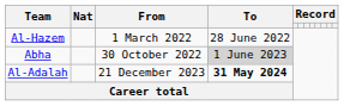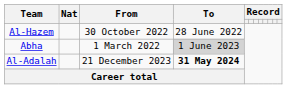 <table class="wikitable" style="text-align: center">
 <tr>
 <th rowspan=2>Team</th>
 <th rowspan=2>Nat</th>
 <th rowspan=2>From</th>
 <th rowspan=2>To</th>
 <th colspan=8>Record</th>
 </tr>
 <tr>
 <th></th>
 <th></th>
 <th></th>
 <th></th>
 <th></th>
 <th></th>
 <th></th>
 <th></th>
 </tr>
 <tr>
 <td><a href='#'>Al-Hazem</a></td>
 <td rowspan="1"></td>
-<td>1 March 2022</td>
+<td>30 October 2022</td>
 <td>28 June 2022<br></td>
 </tr>
 <tr>
 <td><a href='#'>Abha</a></td>
 <td rowspan="1"></td>
-<td>30 October 2022</td>
+<td>1 March 2022</td>
 <td style="background: lightgrey;">1 June 2023<br></td>
 </tr>
 <tr>
 <td><a href='#'>Al-Adalah</a></td>
 <td rowspan="1"></td>
 <td>21 December 2023</td>
 <td><strong>31 May 2024<br></strong></td>
 </tr>
 <tr>
 <th colspan=4>Career total<br></th>
 </tr>
 </table>
